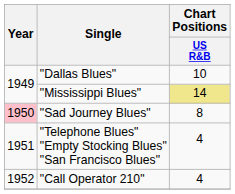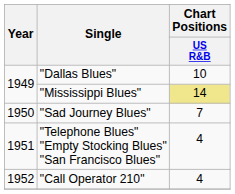 <table class="wikitable" style="text-align:center;">
 <tr>
 <th rowspan="2">Year</th>
 <th rowspan="2">Single</th>
 <th colspan="1">Chart Positions</th>
 </tr>
 <tr style="font-size:smaller;">
 <th width="40"><a href='#'>US<br>R&B</a></th>
 </tr>
 <tr>
 <td rowspan="2">1949</td>
 <td align="left">"Dallas Blues"</td>
 <td>10</td>
 </tr>
 <tr>
 <td align="left">"Mississippi Blues"</td>
 <td style="background: khaki;">14</td>
 </tr>
 <tr>
-<td style="background: pink;">1950</td>
+<td>1950</td>
 <td align="left">"Sad Journey Blues"</td>
-<td>8</td>
+<td>7</td>
 </tr>
 <tr>
 <td>1951</td>
 <td align="left">"Telephone Blues"<br>"Empty Stocking Blues"<br>"San Francisco Blues"</td>
 <td>4<br><br></td>
 </tr>
 <tr>
 <td>1952</td>
 <td align="left">"Call Operator 210"</td>
 <td>4</td>
 </tr>
 <tr>
 </tr>
 </table>
